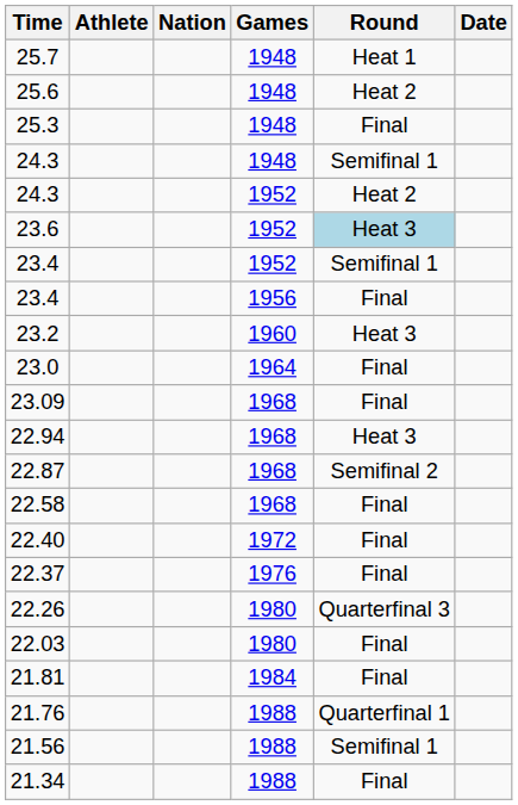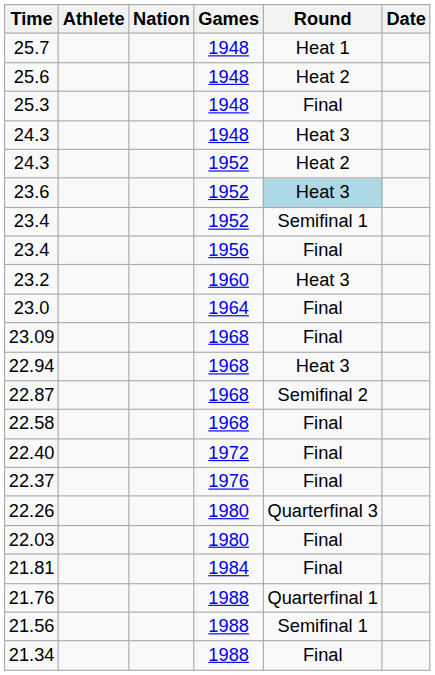 <table class="wikitable sortable" style="text-align:center">
 <tr>
 <th>Time</th>
 <th>Athlete</th>
 <th>Nation</th>
 <th>Games</th>
 <th>Round</th>
 <th>Date</th>
 </tr>
 <tr>
 <td>25.7</td>
 <td align=left></td>
 <td align=left></td>
 <td><a href='#'>1948</a></td>
 <td>Heat 1</td>
 <td></td>
 </tr>
 <tr>
 <td>25.6</td>
 <td align=left></td>
 <td align=left></td>
 <td><a href='#'>1948</a></td>
 <td>Heat 2</td>
 <td></td>
 </tr>
 <tr>
 <td>25.3</td>
 <td align=left></td>
 <td align=left></td>
 <td><a href='#'>1948</a></td>
 <td>Final</td>
 <td></td>
 </tr>
 <tr>
 <td>24.3</td>
 <td align=left></td>
 <td align=left></td>
 <td><a href='#'>1948</a></td>
-<td>Semifinal 1</td>
+<td>Heat 3</td>
 <td></td>
 </tr>
 <tr>
 <td>24.3</td>
 <td align=left></td>
 <td align=left></td>
 <td><a href='#'>1952</a></td>
 <td>Heat 2</td>
 <td></td>
 </tr>
 <tr>
 <td>23.6 </td>
 <td align=left></td>
 <td align=left></td>
 <td><a href='#'>1952</a></td>
 <td style="background: lightblue;">Heat 3</td>
 <td></td>
 </tr>
 <tr>
 <td>23.4 </td>
 <td align=left></td>
 <td align=left></td>
 <td><a href='#'>1952</a></td>
 <td>Semifinal 1</td>
 <td></td>
 </tr>
 <tr>
 <td>23.4</td>
 <td align=left></td>
 <td align=left></td>
 <td><a href='#'>1956</a></td>
 <td>Final</td>
 <td></td>
 </tr>
 <tr>
 <td>23.2</td>
 <td align=left></td>
 <td align=left></td>
 <td><a href='#'>1960</a></td>
 <td>Heat 3</td>
 <td></td>
 </tr>
 <tr>
 <td>23.0</td>
 <td align=left></td>
 <td align=left></td>
 <td><a href='#'>1964</a></td>
 <td>Final</td>
 <td></td>
 </tr>
 <tr>
 <td>23.09</td>
 <td align=left></td>
 <td align=left></td>
 <td><a href='#'>1968</a></td>
 <td>Final</td>
 <td></td>
 </tr>
 <tr>
 <td>22.94</td>
 <td align=left></td>
 <td align=left></td>
 <td><a href='#'>1968</a></td>
 <td>Heat 3</td>
 <td></td>
 </tr>
 <tr>
 <td>22.87</td>
 <td align=left></td>
 <td align=left></td>
 <td><a href='#'>1968</a></td>
 <td>Semifinal 2</td>
 <td></td>
 </tr>
 <tr>
 <td>22.58</td>
 <td align=left></td>
 <td align=left></td>
 <td><a href='#'>1968</a></td>
 <td>Final</td>
 <td></td>
 </tr>
 <tr>
 <td>22.40 </td>
 <td align=left></td>
 <td align=left></td>
 <td><a href='#'>1972</a></td>
 <td>Final</td>
 <td></td>
 </tr>
 <tr>
 <td>22.37</td>
 <td align=left></td>
 <td align=left></td>
 <td><a href='#'>1976</a></td>
 <td>Final</td>
 <td></td>
 </tr>
 <tr>
 <td>22.26</td>
 <td align=left></td>
 <td align=left></td>
 <td><a href='#'>1980</a></td>
 <td>Quarterfinal 3</td>
 <td></td>
 </tr>
 <tr>
 <td>22.03</td>
 <td align=left></td>
 <td align=left></td>
 <td><a href='#'>1980</a></td>
 <td>Final</td>
 <td></td>
 </tr>
 <tr>
 <td>21.81</td>
 <td align=left></td>
 <td align=left></td>
 <td><a href='#'>1984</a></td>
 <td>Final</td>
 <td></td>
 </tr>
 <tr>
 <td>21.76</td>
 <td align=left></td>
 <td align=left></td>
 <td><a href='#'>1988</a></td>
 <td>Quarterfinal 1</td>
 <td></td>
 </tr>
 <tr>
 <td>21.56 </td>
 <td align=left></td>
 <td align=left></td>
 <td><a href='#'>1988</a></td>
 <td>Semifinal 1</td>
 <td></td>
 </tr>
 <tr>
 <td>21.34 </td>
 <td align=left></td>
 <td align=left></td>
 <td><a href='#'>1988</a></td>
 <td>Final</td>
 <td></td>
 </tr>
 </table>
